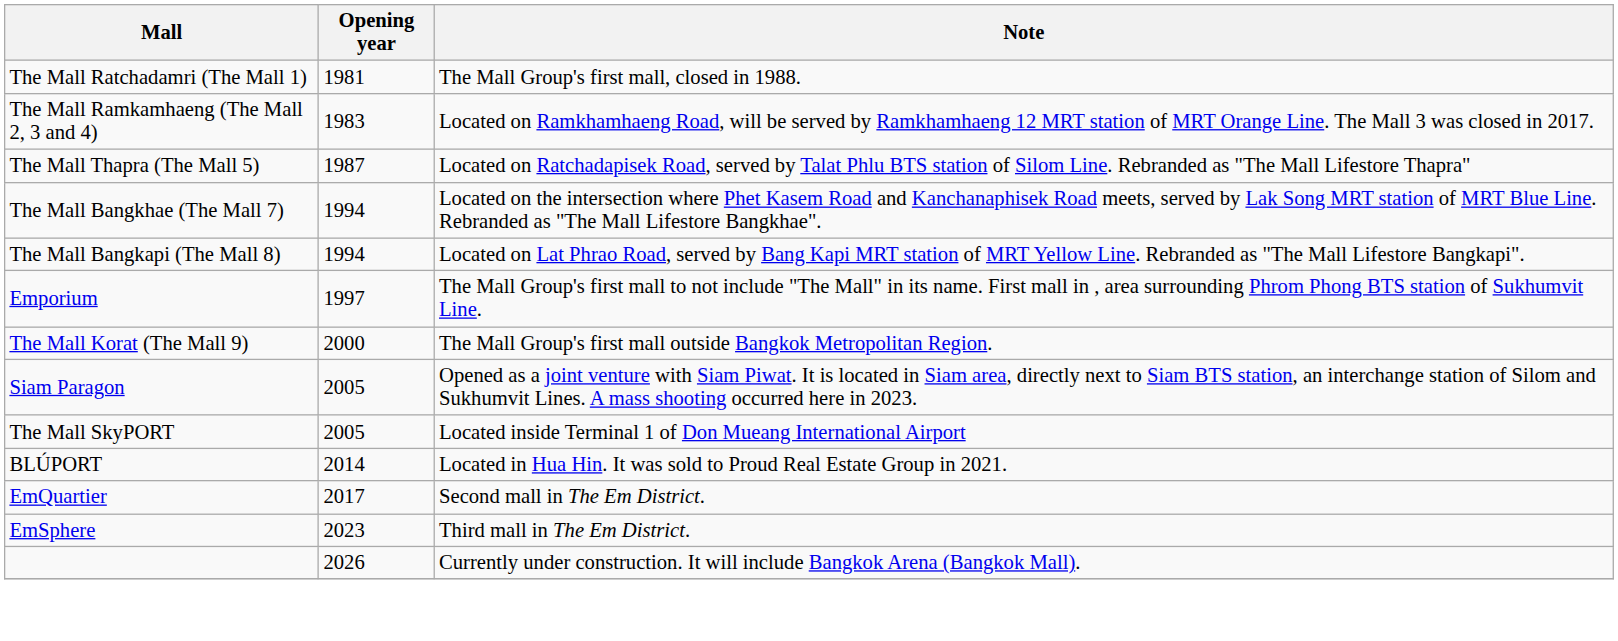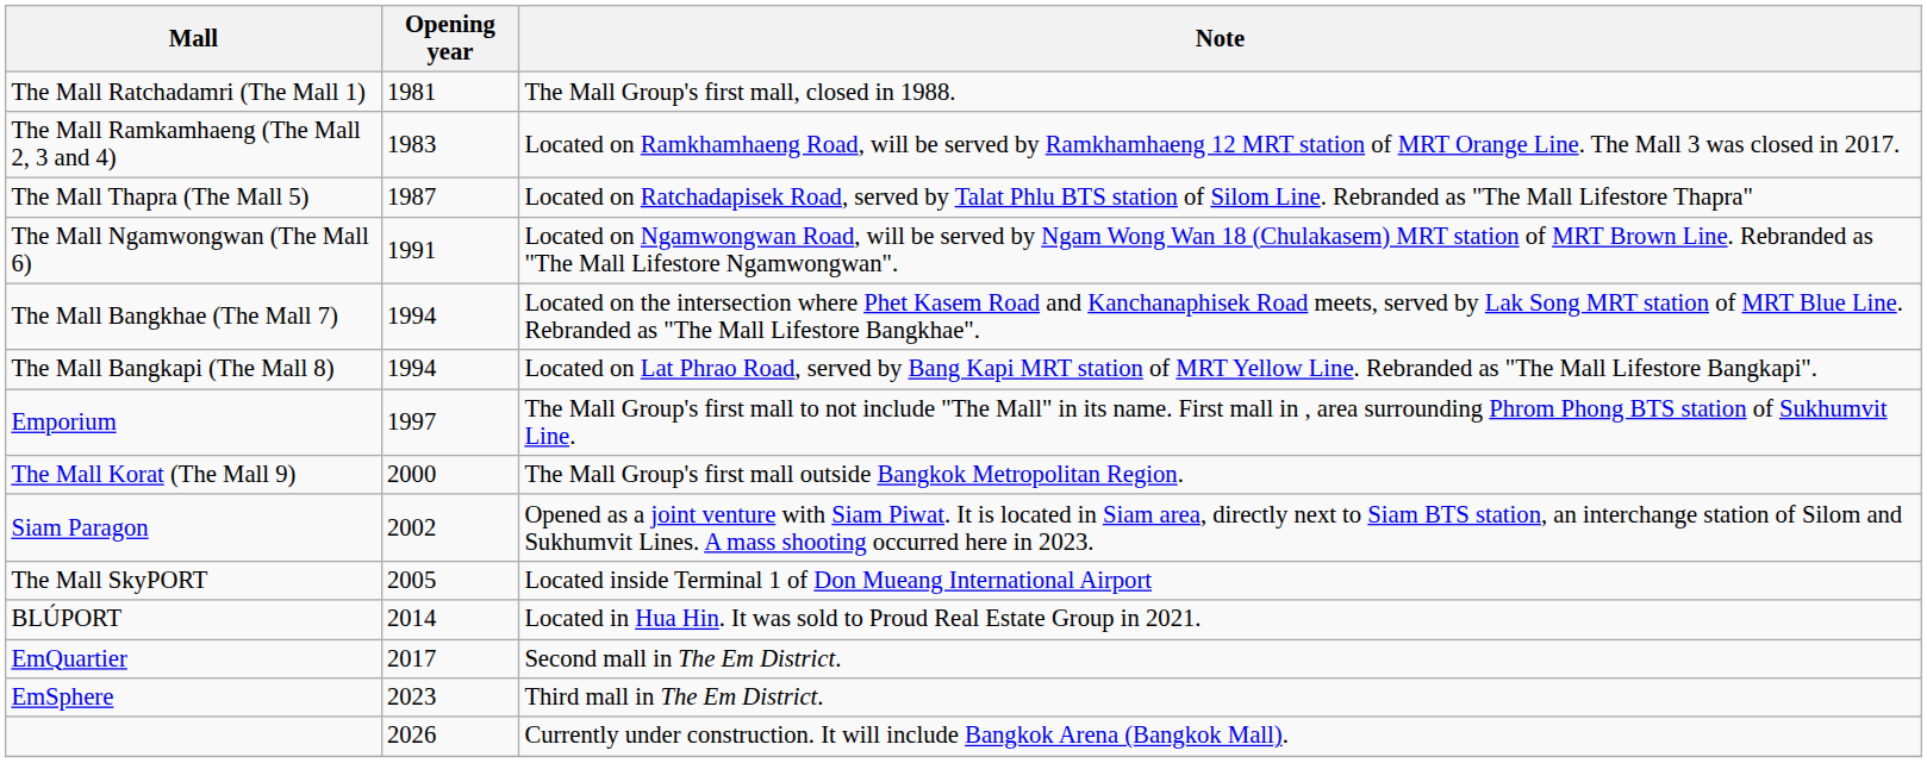 <table class="wikitable">
 <tr>
 <th>Mall</th>
 <th>Opening year</th>
 <th>Note</th>
 </tr>
 <tr>
 <td>The Mall Ratchadamri (The Mall 1)</td>
 <td>1981</td>
 <td>The Mall Group's first mall, closed in 1988.</td>
 </tr>
 <tr>
 <td>The Mall Ramkamhaeng (The Mall 2, 3 and 4)</td>
 <td>1983</td>
 <td>Located on <a href='#'>Ramkhamhaeng Road</a>, will be served by <a href='#'>Ramkhamhaeng 12 MRT station</a> of <a href='#'>MRT Orange Line</a>. The Mall 3 was closed in 2017.</td>
 </tr>
 <tr>
 <td>The Mall Thapra (The Mall 5)</td>
 <td>1987</td>
 <td>Located on <a href='#'>Ratchadapisek Road</a>, served by <a href='#'>Talat Phlu BTS station</a> of <a href='#'>Silom Line</a>. Rebranded as "The Mall Lifestore Thapra"</td>
+</tr>
+<tr>
+<td>The Mall Ngamwongwan (The Mall 6)</td>
+<td>1991</td>
+<td>Located on <a href='#'>Ngamwongwan Road</a>, will be served by <a href='#'>Ngam Wong Wan 18 (Chulakasem) MRT station</a> of <a href='#'>MRT Brown Line</a>. Rebranded as "The Mall Lifestore Ngamwongwan".</td>
 </tr>
 <tr>
 <td>The Mall Bangkhae (The Mall 7)</td>
 <td>1994</td>
 <td>Located on the intersection where <a href='#'>Phet Kasem Road</a> and <a href='#'>Kanchanaphisek Road</a> meets, served by <a href='#'>Lak Song MRT station</a> of <a href='#'>MRT Blue Line</a>. Rebranded as "The Mall Lifestore Bangkhae".</td>
 </tr>
 <tr>
 <td>The Mall Bangkapi (The Mall 8)</td>
 <td>1994</td>
 <td>Located on <a href='#'>Lat Phrao Road</a>, served by <a href='#'>Bang Kapi MRT station</a> of <a href='#'>MRT Yellow Line</a>. Rebranded as "The Mall Lifestore Bangkapi".</td>
 </tr>
 <tr>
 <td><a href='#'>Emporium</a></td>
 <td>1997</td>
 <td>The Mall Group's first mall to not include "The Mall" in its name. First mall in <em></em>, area surrounding <a href='#'>Phrom Phong BTS station</a> of <a href='#'>Sukhumvit Line</a>.</td>
 </tr>
 <tr>
 <td><a href='#'>The Mall Korat</a> (The Mall 9)</td>
 <td>2000</td>
 <td>The Mall Group's first mall outside <a href='#'>Bangkok Metropolitan Region</a>.</td>
 </tr>
 <tr>
 <td><a href='#'>Siam Paragon</a></td>
-<td>2005</td>
+<td>2002</td>
 <td>Opened as a <a href='#'>joint venture</a> with <a href='#'>Siam Piwat</a>. It is located in <a href='#'>Siam area</a>, directly next to <a href='#'>Siam BTS station</a>, an interchange station of Silom and Sukhumvit Lines. <a href='#'>A mass shooting</a> occurred here in 2023.</td>
 </tr>
 <tr>
 <td>The Mall SkyPORT</td>
 <td>2005</td>
 <td>Located inside Terminal 1 of <a href='#'>Don Mueang International Airport</a></td>
 </tr>
 <tr>
 <td>BLÚPORT</td>
 <td>2014</td>
 <td>Located in <a href='#'>Hua Hin</a>. It was sold to Proud Real Estate Group in 2021.</td>
 </tr>
 <tr>
 <td><a href='#'>EmQuartier</a></td>
 <td>2017</td>
 <td>Second mall in <em>The Em District</em>.</td>
 </tr>
 <tr>
 <td><a href='#'>EmSphere</a></td>
 <td>2023</td>
 <td>Third mall in <em>The Em District</em>.</td>
 </tr>
 <tr>
 <td></td>
 <td>2026</td>
 <td>Currently under construction. It will include <a href='#'>Bangkok Arena (Bangkok Mall)</a>.</td>
 </tr>
 <tr>
 </tr>
 </table>
